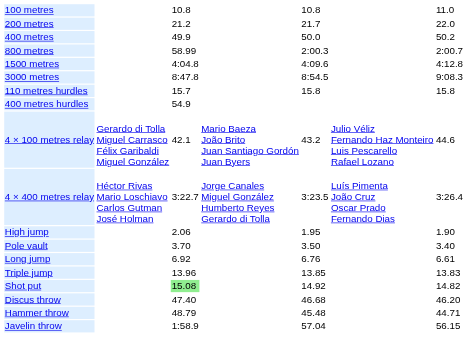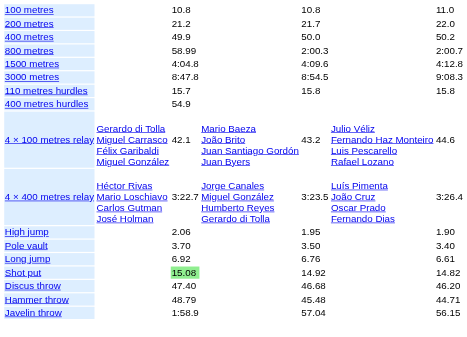 <table>
 <tr>
 <td bgcolor = DDEEFF><a href='#'>100 metres</a></td>
 <td></td>
 <td>10.8</td>
 <td></td>
 <td>10.8</td>
 <td></td>
 <td>11.0</td>
 </tr>
 <tr>
 <td bgcolor = DDEEFF><a href='#'>200 metres</a></td>
 <td></td>
 <td>21.2</td>
 <td></td>
 <td>21.7</td>
 <td></td>
 <td>22.0</td>
 </tr>
 <tr>
 <td bgcolor = DDEEFF><a href='#'>400 metres</a></td>
 <td></td>
 <td>49.9</td>
 <td></td>
 <td>50.0</td>
 <td></td>
 <td>50.2</td>
 </tr>
 <tr>
 <td bgcolor = DDEEFF><a href='#'>800 metres</a></td>
 <td></td>
 <td>58.99</td>
 <td></td>
 <td>2:00.3</td>
 <td></td>
 <td>2:00.7</td>
 </tr>
 <tr>
 <td bgcolor = DDEEFF><a href='#'>1500 metres</a></td>
 <td></td>
 <td>4:04.8</td>
 <td></td>
 <td>4:09.6</td>
 <td></td>
 <td>4:12.8</td>
 </tr>
 <tr>
 <td bgcolor = DDEEFF><a href='#'>3000 metres</a></td>
 <td></td>
 <td>8:47.8</td>
 <td></td>
 <td>8:54.5</td>
 <td></td>
 <td>9:08.3</td>
 </tr>
 <tr>
 <td bgcolor = DDEEFF><a href='#'>110 metres hurdles</a></td>
 <td></td>
 <td>15.7</td>
 <td></td>
 <td>15.8</td>
 <td></td>
 <td>15.8</td>
 </tr>
 <tr>
 <td bgcolor = DDEEFF><a href='#'>400 metres hurdles</a></td>
 <td></td>
 <td>54.9</td>
 <td></td>
 <td></td>
 <td></td>
 <td></td>
 </tr>
 <tr>
 <td bgcolor = DDEEFF><a href='#'>4 × 100 metres relay</a></td>
 <td><br><a href='#'>Gerardo di Tolla</a><br><a href='#'>Miguel Carrasco</a><br><a href='#'>Félix Garibaldi</a><br><a href='#'>Miguel González</a></td>
 <td>42.1</td>
 <td><br><a href='#'>Mario Baeza</a><br><a href='#'>João Brito</a><br><a href='#'>Juan Santiago Gordón</a><br><a href='#'>Juan Byers</a></td>
 <td>43.2</td>
 <td><br><a href='#'>Julio Véliz</a><br><a href='#'>Fernando Haz Monteiro</a><br><a href='#'>Luis Pescarello</a><br><a href='#'>Rafael Lozano</a></td>
 <td>44.6</td>
 </tr>
 <tr>
 <td bgcolor = DDEEFF><a href='#'>4 × 400 metres relay</a></td>
 <td><br><a href='#'>Héctor Rivas</a><br><a href='#'>Mario Loschiavo</a><br><a href='#'>Carlos Gutman</a><br><a href='#'>José Holman</a></td>
 <td>3:22.7</td>
 <td><br><a href='#'>Jorge Canales</a><br><a href='#'>Miguel González</a><br><a href='#'>Humberto Reyes</a><br><a href='#'>Gerardo di Tolla</a></td>
 <td>3:23.5</td>
 <td><br><a href='#'>Luís Pimenta</a><br><a href='#'>João Cruz</a><br><a href='#'>Oscar Prado</a><br><a href='#'>Fernando Dias</a></td>
 <td>3:26.4</td>
 </tr>
 <tr>
 <td bgcolor = DDEEFF><a href='#'>High jump</a></td>
 <td></td>
 <td>2.06</td>
 <td></td>
 <td>1.95</td>
 <td></td>
 <td>1.90</td>
 </tr>
 <tr>
 <td bgcolor = DDEEFF><a href='#'>Pole vault</a></td>
 <td></td>
 <td>3.70</td>
 <td></td>
 <td>3.50</td>
 <td></td>
 <td>3.40</td>
 </tr>
 <tr>
 <td bgcolor = DDEEFF><a href='#'>Long jump</a></td>
 <td></td>
 <td>6.92</td>
 <td></td>
 <td>6.76</td>
 <td></td>
 <td>6.61</td>
 </tr>
 <tr>
-<td bgcolor = DDEEFF><a href='#'>Triple jump</a></td>
-<td></td>
-<td>13.96</td>
-<td></td>
-<td>13.85</td>
-<td></td>
-<td>13.83</td>
-</tr>
-<tr>
 <td bgcolor = DDEEFF><a href='#'>Shot put</a></td>
 <td></td>
 <td style="background: lightgreen;">15.08</td>
 <td></td>
 <td>14.92</td>
 <td></td>
 <td>14.82</td>
 </tr>
 <tr>
 <td bgcolor = DDEEFF><a href='#'>Discus throw</a></td>
 <td></td>
 <td>47.40</td>
 <td></td>
 <td>46.68</td>
 <td></td>
 <td>46.20</td>
 </tr>
 <tr>
 <td bgcolor = DDEEFF><a href='#'>Hammer throw</a></td>
 <td></td>
 <td>48.79</td>
 <td></td>
 <td>45.48</td>
 <td></td>
 <td>44.71</td>
 </tr>
 <tr>
 <td bgcolor = DDEEFF><a href='#'>Javelin throw</a></td>
 <td></td>
 <td>1:58.9</td>
 <td></td>
 <td>57.04</td>
 <td></td>
 <td>56.15</td>
 </tr>
 </table>
